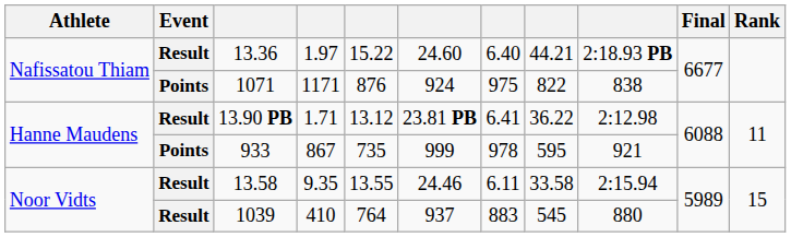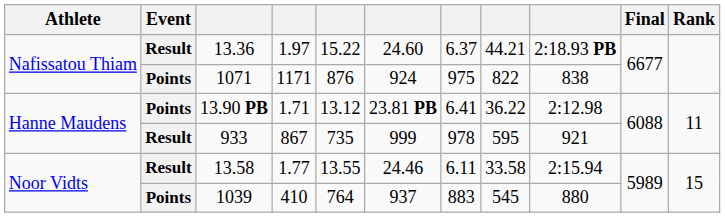 <table class=wikitable style=font-size:90%>
 <tr>
 <th>Athlete</th>
 <th>Event</th>
 <th></th>
 <th></th>
 <th></th>
 <th></th>
 <th></th>
 <th></th>
 <th></th>
 <th>Final</th>
 <th>Rank</th>
 </tr>
 <tr align=center>
 <td rowspan=2 align=left><a href='#'>Nafissatou Thiam</a></td>
 <th style=font-size:95%>Result</th>
 <td>13.36</td>
 <td>1.97</td>
 <td>15.22</td>
 <td>24.60</td>
-<td>6.40</td>
+<td>6.37</td>
 <td>44.21</td>
 <td>2:18.93 <strong>PB</strong></td>
 <td rowspan=2>6677</td>
 <td rowspan=2></td>
 </tr>
 <tr align=center>
 <th style=font-size:95%>Points</th>
 <td>1071</td>
 <td>1171</td>
 <td>876</td>
 <td>924</td>
 <td>975</td>
 <td>822</td>
 <td>838</td>
 </tr>
 <tr align=center>
 <td rowspan=2 align=left><a href='#'>Hanne Maudens</a></td>
-<th style=font-size:95%>Result</th>
+<th style=font-size:95%>Points</th>
 <td>13.90 <strong>PB</strong></td>
 <td>1.71</td>
 <td>13.12</td>
 <td>23.81 <strong>PB</strong></td>
 <td>6.41</td>
 <td>36.22</td>
 <td>2:12.98</td>
 <td rowspan=2>6088</td>
 <td rowspan=2>11</td>
 </tr>
 <tr align=center>
-<th style=font-size:95%>Points</th>
+<th style=font-size:95%>Result</th>
 <td>933</td>
 <td>867</td>
 <td>735</td>
 <td>999</td>
 <td>978</td>
 <td>595</td>
 <td>921</td>
 </tr>
 <tr align=center>
 <td rowspan=2 align=left><a href='#'>Noor Vidts</a></td>
 <th style=font-size:95%>Result</th>
 <td>13.58</td>
-<td>9.35</td>
+<td>1.77</td>
 <td>13.55</td>
 <td>24.46</td>
 <td>6.11</td>
 <td>33.58</td>
 <td>2:15.94</td>
 <td rowspan=2>5989</td>
 <td rowspan=2>15</td>
 </tr>
 <tr align=center>
-<th style=font-size:95%>Result</th>
+<th style=font-size:95%>Points</th>
 <td>1039</td>
 <td>410</td>
 <td>764</td>
 <td>937</td>
 <td>883</td>
 <td>545</td>
 <td>880</td>
 </tr>
 </table>
